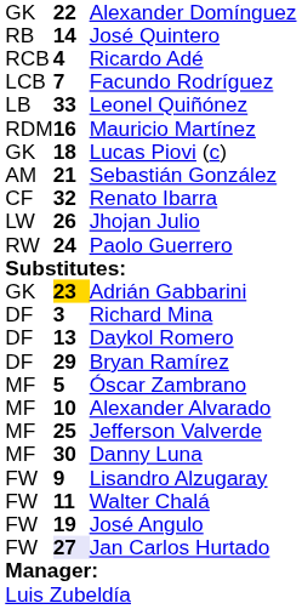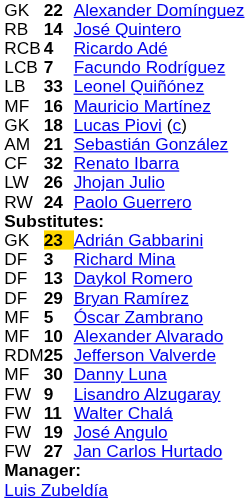 <table cellspacing="0" cellpadding="0" style="font-size:90%; margin:0.2em auto;">
 <tr>
 <th width="25"></th>
 <th width="25"></th>
 </tr>
 <tr>
 <td>GK</td>
 <td><strong>22</strong></td>
 <td> <a href='#'>Alexander Domínguez</a></td>
 </tr>
 <tr>
 <td>RB</td>
 <td><strong>14</strong></td>
 <td> <a href='#'>José Quintero</a></td>
 </tr>
 <tr>
 <td>RCB</td>
 <td><strong>4</strong></td>
 <td> <a href='#'>Ricardo Adé</a></td>
 </tr>
 <tr>
 <td>LCB</td>
 <td><strong>7</strong></td>
 <td> <a href='#'>Facundo Rodríguez</a></td>
 </tr>
 <tr>
 <td>LB</td>
 <td><strong>33</strong></td>
 <td> <a href='#'>Leonel Quiñónez</a></td>
 <td></td>
 <td></td>
 </tr>
 <tr>
-<td>RDM</td>
+<td>MF</td>
 <td><strong>16</strong></td>
 <td> <a href='#'>Mauricio Martínez</a></td>
 </tr>
 <tr>
 <td>GK</td>
 <td><strong>18</strong></td>
 <td> <a href='#'>Lucas Piovi</a> (<a href='#'>c</a>)</td>
 <td></td>
 </tr>
 <tr>
 <td>AM</td>
 <td><strong>21</strong></td>
 <td> <a href='#'>Sebastián González</a></td>
 <td></td>
 <td></td>
 </tr>
 <tr>
 <td>CF</td>
 <td><strong>32</strong></td>
 <td> <a href='#'>Renato Ibarra</a></td>
 <td></td>
 <td></td>
 </tr>
 <tr>
 <td>LW</td>
 <td><strong>26</strong></td>
 <td> <a href='#'>Jhojan Julio</a></td>
 </tr>
 <tr>
 <td>RW</td>
 <td><strong>24</strong></td>
 <td> <a href='#'>Paolo Guerrero</a></td>
 <td></td>
 </tr>
 <tr>
 <td colspan=3><strong>Substitutes:</strong></td>
 </tr>
 <tr>
 <td>GK</td>
 <td style="background: gold;"><strong>23</strong></td>
 <td> <a href='#'>Adrián Gabbarini</a></td>
 </tr>
 <tr>
 <td>DF</td>
 <td><strong>3</strong></td>
 <td> <a href='#'>Richard Mina</a></td>
 </tr>
 <tr>
 <td>DF</td>
 <td><strong>13</strong></td>
 <td> <a href='#'>Daykol Romero</a></td>
 </tr>
 <tr>
 <td>DF</td>
 <td><strong>29</strong></td>
 <td> <a href='#'>Bryan Ramírez</a></td>
 <td></td>
 <td></td>
 </tr>
 <tr>
 <td>MF</td>
 <td><strong>5</strong></td>
 <td> <a href='#'>Óscar Zambrano</a></td>
 </tr>
 <tr>
 <td>MF</td>
 <td><strong>10</strong></td>
 <td> <a href='#'>Alexander Alvarado</a></td>
 <td></td>
 <td></td>
 </tr>
 <tr>
-<td>MF</td>
+<td>RDM</td>
 <td><strong>25</strong></td>
 <td> <a href='#'>Jefferson Valverde</a></td>
 </tr>
 <tr>
 <td>MF</td>
 <td><strong>30</strong></td>
 <td> <a href='#'>Danny Luna</a></td>
 </tr>
 <tr>
 <td>FW</td>
 <td><strong>9</strong></td>
 <td> <a href='#'>Lisandro Alzugaray</a></td>
 <td></td>
 <td></td>
 </tr>
 <tr>
 <td>FW</td>
 <td><strong>11</strong></td>
 <td> <a href='#'>Walter Chalá</a></td>
 </tr>
 <tr>
 <td>FW</td>
 <td><strong>19</strong></td>
 <td> <a href='#'>José Angulo</a></td>
 </tr>
 <tr>
 <td>FW</td>
-<td style="background: lavender;"><strong>27</strong></td>
+<td><strong>27</strong></td>
 <td> <a href='#'>Jan Carlos Hurtado</a></td>
 </tr>
 <tr>
 <td colspan=3><strong>Manager:</strong></td>
 </tr>
 <tr>
 <td colspan="4"> <a href='#'>Luis Zubeldía</a></td>
 </tr>
 </table>
